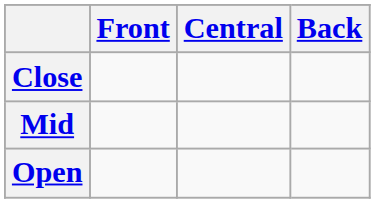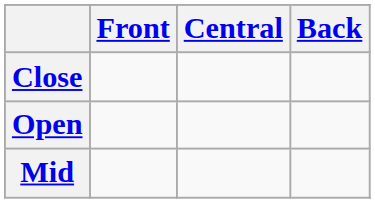 <table class="wikitable" style=text-align:center>
 <tr>
 <th></th>
 <th><a href='#'>Front</a></th>
 <th><a href='#'>Central</a></th>
 <th><a href='#'>Back</a></th>
 </tr>
 <tr>
 <th><a href='#'>Close</a></th>
 <td> </td>
 <td></td>
 <td> </td>
 </tr>
 <tr>
+<th><a href='#'>Open</a></th>
+<td></td>
+<td> </td>
+<td></td>
+</tr>
+<tr>
 <th><a href='#'>Mid</a></th>
 <td> </td>
 <td></td>
 <td> </td>
 </tr>
-<tr>
-<th><a href='#'>Open</a></th>
-<td></td>
-<td> </td>
-<td></td>
-</tr>
 </table>
